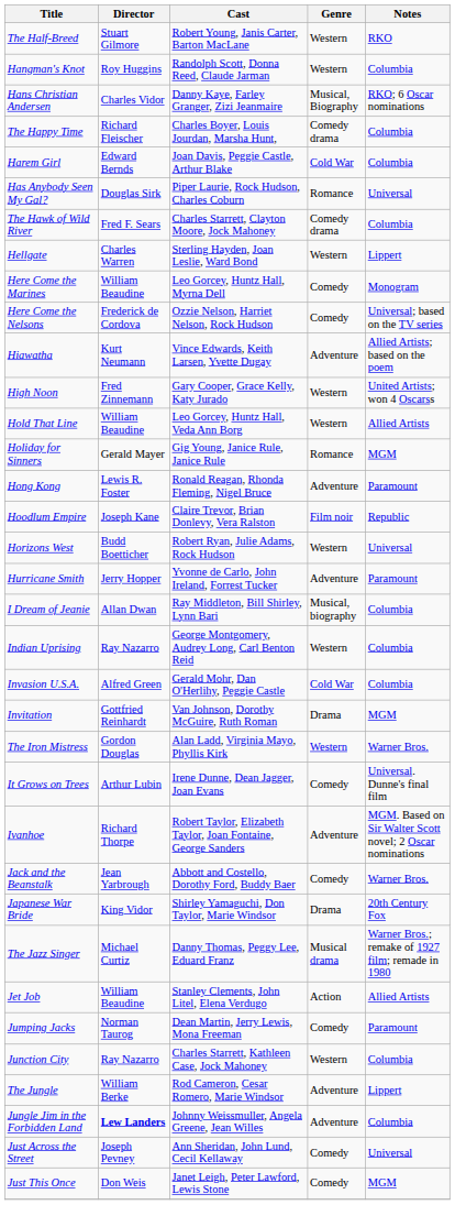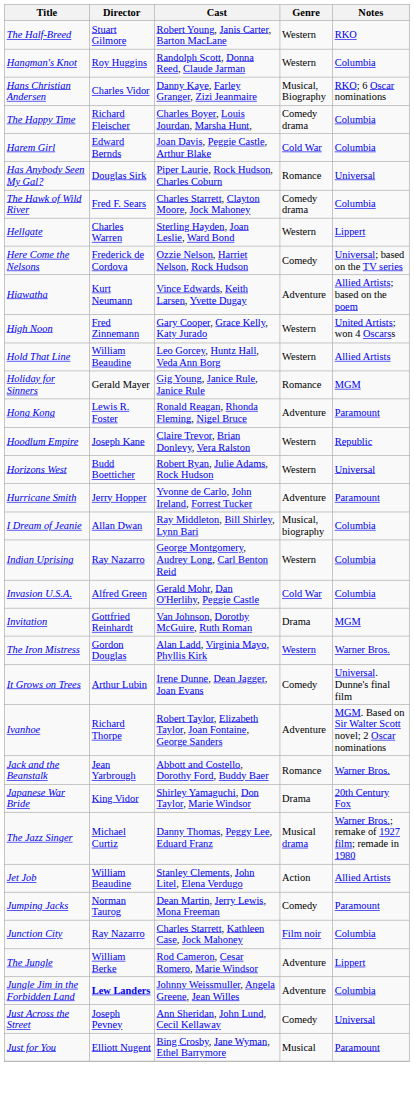 <table class="wikitable" style="width:100%;">
 <tr>
 <th style="width:21%;">Title</th>
 <th style="width:16%;">Director</th>
 <th style="width:31%;">Cast</th>
 <th style="width:13%;">Genre</th>
 <th style="width:19%;">Notes</th>
 </tr>
 <tr>
 <td><em><a href='#'>The Half-Breed</a></em></td>
 <td><a href='#'>Stuart Gilmore</a></td>
 <td><a href='#'>Robert Young</a>, <a href='#'>Janis Carter</a>, <a href='#'>Barton MacLane</a></td>
 <td>Western</td>
 <td><a href='#'>RKO</a></td>
 </tr>
 <tr>
 <td><em><a href='#'>Hangman's Knot</a></em></td>
 <td><a href='#'>Roy Huggins</a></td>
 <td><a href='#'>Randolph Scott</a>, <a href='#'>Donna Reed</a>, <a href='#'>Claude Jarman</a></td>
 <td>Western</td>
 <td><a href='#'>Columbia</a></td>
 </tr>
 <tr>
 <td><em><a href='#'>Hans Christian Andersen</a></em></td>
 <td><a href='#'>Charles Vidor</a></td>
 <td><a href='#'>Danny Kaye</a>, <a href='#'>Farley Granger</a>, <a href='#'>Zizi Jeanmaire</a></td>
 <td>Musical, Biography</td>
 <td><a href='#'>RKO</a>; 6 <a href='#'>Oscar</a> nominations</td>
 </tr>
 <tr>
 <td><em><a href='#'>The Happy Time</a></em></td>
 <td><a href='#'>Richard Fleischer</a></td>
 <td><a href='#'>Charles Boyer</a>, <a href='#'>Louis Jourdan</a>, <a href='#'>Marsha Hunt</a>,</td>
 <td>Comedy drama</td>
 <td><a href='#'>Columbia</a></td>
 </tr>
 <tr>
 <td><em><a href='#'>Harem Girl</a></em></td>
 <td><a href='#'>Edward Bernds</a></td>
 <td><a href='#'>Joan Davis</a>, <a href='#'>Peggie Castle</a>, <a href='#'>Arthur Blake</a></td>
 <td><a href='#'>Cold War</a></td>
 <td><a href='#'>Columbia</a></td>
 </tr>
 <tr>
 <td><em><a href='#'>Has Anybody Seen My Gal?</a></em></td>
 <td><a href='#'>Douglas Sirk</a></td>
 <td><a href='#'>Piper Laurie</a>, <a href='#'>Rock Hudson</a>, <a href='#'>Charles Coburn</a></td>
 <td>Romance</td>
 <td><a href='#'>Universal</a></td>
 </tr>
 <tr>
 <td><em><a href='#'>The Hawk of Wild River</a></em></td>
 <td><a href='#'>Fred F. Sears</a></td>
 <td><a href='#'>Charles Starrett</a>, <a href='#'>Clayton Moore</a>, <a href='#'>Jock Mahoney</a></td>
 <td>Comedy drama</td>
 <td><a href='#'>Columbia</a></td>
 </tr>
 <tr>
 <td><em><a href='#'>Hellgate</a></em></td>
 <td><a href='#'>Charles Warren</a></td>
 <td><a href='#'>Sterling Hayden</a>, <a href='#'>Joan Leslie</a>, <a href='#'>Ward Bond</a></td>
 <td>Western</td>
 <td><a href='#'>Lippert</a></td>
 </tr>
 <tr>
-<td><em><a href='#'>Here Come the Marines</a></em></td>
-<td><a href='#'>William Beaudine</a></td>
-<td><a href='#'>Leo Gorcey</a>, <a href='#'>Huntz Hall</a>, <a href='#'>Myrna Dell</a></td>
-<td>Comedy</td>
-<td><a href='#'>Monogram</a></td>
-</tr>
-<tr>
 <td><em><a href='#'>Here Come the Nelsons</a></em></td>
 <td><a href='#'>Frederick de Cordova</a></td>
 <td><a href='#'>Ozzie Nelson</a>, <a href='#'>Harriet Nelson</a>, <a href='#'>Rock Hudson</a></td>
 <td>Comedy</td>
 <td><a href='#'>Universal</a>; based on the <a href='#'>TV series</a></td>
 </tr>
 <tr>
 <td><em><a href='#'>Hiawatha</a></em></td>
 <td><a href='#'>Kurt Neumann</a></td>
 <td><a href='#'>Vince Edwards</a>, <a href='#'>Keith Larsen</a>, <a href='#'>Yvette Dugay</a></td>
 <td>Adventure</td>
 <td><a href='#'>Allied Artists</a>; based on the <a href='#'>poem</a></td>
 </tr>
 <tr>
 <td><em><a href='#'>High Noon</a></em></td>
 <td><a href='#'>Fred Zinnemann</a></td>
 <td><a href='#'>Gary Cooper</a>, <a href='#'>Grace Kelly</a>, <a href='#'>Katy Jurado</a></td>
 <td>Western</td>
 <td><a href='#'>United Artists</a>; won 4 <a href='#'>Oscars</a>s</td>
 </tr>
 <tr>
 <td><em><a href='#'>Hold That Line</a></em></td>
 <td><a href='#'>William Beaudine</a></td>
 <td><a href='#'>Leo Gorcey</a>, <a href='#'>Huntz Hall</a>, <a href='#'>Veda Ann Borg</a></td>
 <td>Western</td>
 <td><a href='#'>Allied Artists</a></td>
 </tr>
 <tr>
 <td><em><a href='#'>Holiday for Sinners</a></em></td>
 <td>Gerald Mayer</td>
 <td><a href='#'>Gig Young</a>, <a href='#'>Janice Rule</a>, <a href='#'>Janice Rule</a></td>
 <td>Romance</td>
 <td><a href='#'>MGM</a></td>
 </tr>
 <tr>
 <td><em><a href='#'>Hong Kong</a></em></td>
 <td><a href='#'>Lewis R. Foster</a></td>
 <td><a href='#'>Ronald Reagan</a>, <a href='#'>Rhonda Fleming</a>, <a href='#'>Nigel Bruce</a></td>
 <td>Adventure</td>
 <td><a href='#'>Paramount</a></td>
 </tr>
 <tr>
 <td><em><a href='#'>Hoodlum Empire</a></em></td>
 <td><a href='#'>Joseph Kane</a></td>
 <td><a href='#'>Claire Trevor</a>, <a href='#'>Brian Donlevy</a>, <a href='#'>Vera Ralston</a></td>
-<td><a href='#'>Film noir</a></td>
+<td>Western</td>
 <td><a href='#'>Republic</a></td>
 </tr>
 <tr>
 <td><em><a href='#'>Horizons West</a></em></td>
 <td><a href='#'>Budd Boetticher</a></td>
 <td><a href='#'>Robert Ryan</a>, <a href='#'>Julie Adams</a>, <a href='#'>Rock Hudson</a></td>
 <td>Western</td>
 <td><a href='#'>Universal</a></td>
 </tr>
 <tr>
 <td><em><a href='#'>Hurricane Smith</a></em></td>
 <td><a href='#'>Jerry Hopper</a></td>
 <td><a href='#'>Yvonne de Carlo</a>, <a href='#'>John Ireland</a>, <a href='#'>Forrest Tucker</a></td>
 <td>Adventure</td>
 <td><a href='#'>Paramount</a></td>
 </tr>
 <tr>
 <td><em><a href='#'>I Dream of Jeanie</a></em></td>
 <td><a href='#'>Allan Dwan</a></td>
 <td><a href='#'>Ray Middleton</a>, <a href='#'>Bill Shirley</a>, <a href='#'>Lynn Bari</a></td>
 <td>Musical, biography</td>
 <td><a href='#'>Columbia</a></td>
 </tr>
 <tr>
 <td><em><a href='#'>Indian Uprising</a></em></td>
 <td><a href='#'>Ray Nazarro</a></td>
 <td><a href='#'>George Montgomery</a>, <a href='#'>Audrey Long</a>, <a href='#'>Carl Benton Reid</a></td>
 <td>Western</td>
 <td><a href='#'>Columbia</a></td>
 </tr>
 <tr>
 <td><em><a href='#'>Invasion U.S.A.</a></em></td>
 <td><a href='#'>Alfred Green</a></td>
 <td><a href='#'>Gerald Mohr</a>, <a href='#'>Dan O'Herlihy</a>, <a href='#'>Peggie Castle</a></td>
 <td><a href='#'>Cold War</a></td>
 <td><a href='#'>Columbia</a></td>
 </tr>
 <tr>
 <td><em><a href='#'>Invitation</a> </em></td>
 <td><a href='#'>Gottfried Reinhardt</a></td>
 <td><a href='#'>Van Johnson</a>, <a href='#'>Dorothy McGuire</a>, <a href='#'>Ruth Roman</a></td>
 <td>Drama</td>
 <td><a href='#'>MGM</a></td>
 </tr>
 <tr>
 <td><em><a href='#'>The Iron Mistress</a></em></td>
 <td><a href='#'>Gordon Douglas</a></td>
 <td><a href='#'>Alan Ladd</a>, <a href='#'>Virginia Mayo</a>, <a href='#'>Phyllis Kirk</a></td>
 <td><a href='#'>Western</a></td>
 <td><a href='#'>Warner Bros.</a></td>
 </tr>
 <tr>
 <td><em><a href='#'>It Grows on Trees</a></em></td>
 <td><a href='#'>Arthur Lubin</a></td>
 <td><a href='#'>Irene Dunne</a>, <a href='#'>Dean Jagger</a>, <a href='#'>Joan Evans</a></td>
 <td>Comedy</td>
 <td><a href='#'>Universal</a>. Dunne's final film</td>
 </tr>
 <tr>
 <td><em><a href='#'>Ivanhoe</a></em></td>
 <td><a href='#'>Richard Thorpe</a></td>
 <td><a href='#'>Robert Taylor</a>, <a href='#'>Elizabeth Taylor</a>, <a href='#'>Joan Fontaine</a>, <a href='#'>George Sanders</a></td>
 <td>Adventure</td>
 <td><a href='#'>MGM</a>. Based on <a href='#'>Sir Walter Scott</a> novel; 2 <a href='#'>Oscar</a> nominations</td>
 </tr>
 <tr>
 <td><em><a href='#'>Jack and the Beanstalk</a></em></td>
 <td><a href='#'>Jean Yarbrough</a></td>
 <td><a href='#'>Abbott and Costello</a>, <a href='#'>Dorothy Ford</a>, <a href='#'>Buddy Baer</a></td>
-<td>Comedy</td>
+<td>Romance</td>
 <td><a href='#'>Warner Bros.</a></td>
 </tr>
 <tr>
 <td><em><a href='#'>Japanese War Bride</a></em></td>
 <td><a href='#'>King Vidor</a></td>
 <td><a href='#'>Shirley Yamaguchi</a>, <a href='#'>Don Taylor</a>, <a href='#'>Marie Windsor</a></td>
 <td>Drama</td>
 <td><a href='#'>20th Century Fox</a></td>
 </tr>
 <tr>
 <td><em><a href='#'>The Jazz Singer</a></em></td>
 <td><a href='#'>Michael Curtiz</a></td>
 <td><a href='#'>Danny Thomas</a>, <a href='#'>Peggy Lee</a>, <a href='#'>Eduard Franz</a></td>
 <td>Musical <a href='#'>drama</a></td>
 <td><a href='#'>Warner Bros.</a>; remake of <a href='#'>1927 film</a>; remade in <a href='#'>1980</a></td>
 </tr>
 <tr>
 <td><em><a href='#'>Jet Job</a></em></td>
 <td><a href='#'>William Beaudine</a></td>
 <td><a href='#'>Stanley Clements</a>, <a href='#'>John Litel</a>, <a href='#'>Elena Verdugo</a></td>
 <td>Action</td>
 <td><a href='#'>Allied Artists</a></td>
 </tr>
 <tr>
 <td><em><a href='#'>Jumping Jacks</a></em></td>
 <td><a href='#'>Norman Taurog</a></td>
 <td><a href='#'>Dean Martin</a>, <a href='#'>Jerry Lewis</a>, <a href='#'>Mona Freeman</a></td>
 <td>Comedy</td>
 <td><a href='#'>Paramount</a></td>
 </tr>
 <tr>
 <td><em><a href='#'>Junction City</a></em></td>
 <td><a href='#'>Ray Nazarro</a></td>
 <td><a href='#'>Charles Starrett</a>, <a href='#'>Kathleen Case</a>, <a href='#'>Jock Mahoney</a></td>
-<td>Western</td>
+<td><a href='#'>Film noir</a></td>
 <td><a href='#'>Columbia</a></td>
 </tr>
 <tr>
 <td><em><a href='#'>The Jungle</a></em></td>
 <td><a href='#'>William Berke</a></td>
 <td><a href='#'>Rod Cameron</a>, <a href='#'>Cesar Romero</a>, <a href='#'>Marie Windsor</a></td>
 <td>Adventure</td>
 <td><a href='#'>Lippert</a></td>
 </tr>
 <tr>
 <td><em><a href='#'>Jungle Jim in the Forbidden Land</a></em></td>
 <td><strong><a href='#'>Lew Landers</a></strong></td>
 <td><a href='#'>Johnny Weissmuller</a>, <a href='#'>Angela Greene</a>, <a href='#'>Jean Willes</a></td>
 <td>Adventure</td>
 <td><a href='#'>Columbia</a></td>
 </tr>
 <tr>
 <td><em><a href='#'>Just Across the Street</a></em></td>
 <td><a href='#'>Joseph Pevney</a></td>
 <td><a href='#'>Ann Sheridan</a>, <a href='#'>John Lund</a>, <a href='#'>Cecil Kellaway</a></td>
 <td>Comedy</td>
 <td><a href='#'>Universal</a></td>
 </tr>
 <tr>
-<td><em><a href='#'>Just This Once</a></em></td>
-<td><a href='#'>Don Weis</a></td>
-<td><a href='#'>Janet Leigh</a>, <a href='#'>Peter Lawford</a>, <a href='#'>Lewis Stone</a></td>
-<td>Comedy</td>
-<td><a href='#'>MGM</a></td>
+<td><em><a href='#'>Just for You</a></em></td>
+<td><a href='#'>Elliott Nugent</a></td>
+<td><a href='#'>Bing Crosby</a>, <a href='#'>Jane Wyman</a>, <a href='#'>Ethel Barrymore</a></td>
+<td>Musical</td>
+<td><a href='#'>Paramount</a></td>
 </tr>
 <tr>
 </tr>
 </table>
